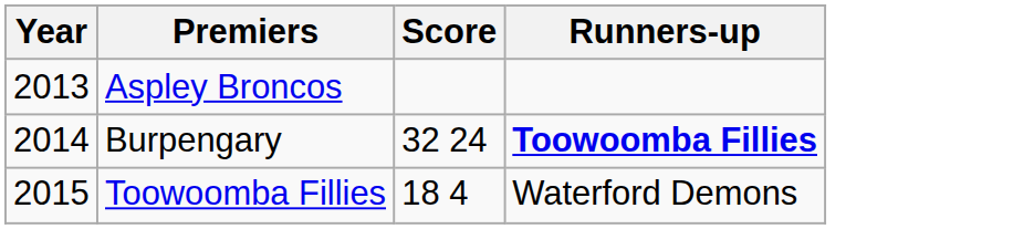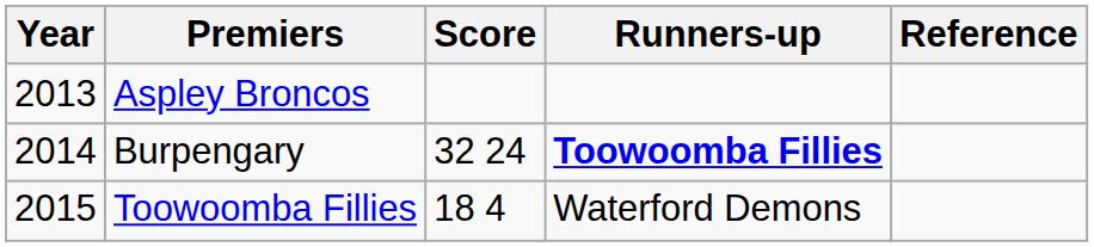 <table class="wikitable sortable">
 <tr>
 <th>Year</th>
 <th>Premiers</th>
 <th>Score</th>
 <th>Runners-up</th>
+<th>Reference</th>
 </tr>
 <tr>
 <td>2013</td>
 <td><a href='#'>Aspley Broncos</a></td>
+<td></td>
 <td></td>
 <td></td>
 </tr>
 <tr>
 <td>2014</td>
 <td>Burpengary</td>
 <td>32  24</td>
 <td><strong><a href='#'>Toowoomba Fillies</a></strong></td>
+<td></td>
 </tr>
 <tr>
 <td>2015</td>
 <td><a href='#'>Toowoomba Fillies</a></td>
 <td>18  4</td>
 <td>Waterford Demons</td>
+<td></td>
 </tr>
 </table>
